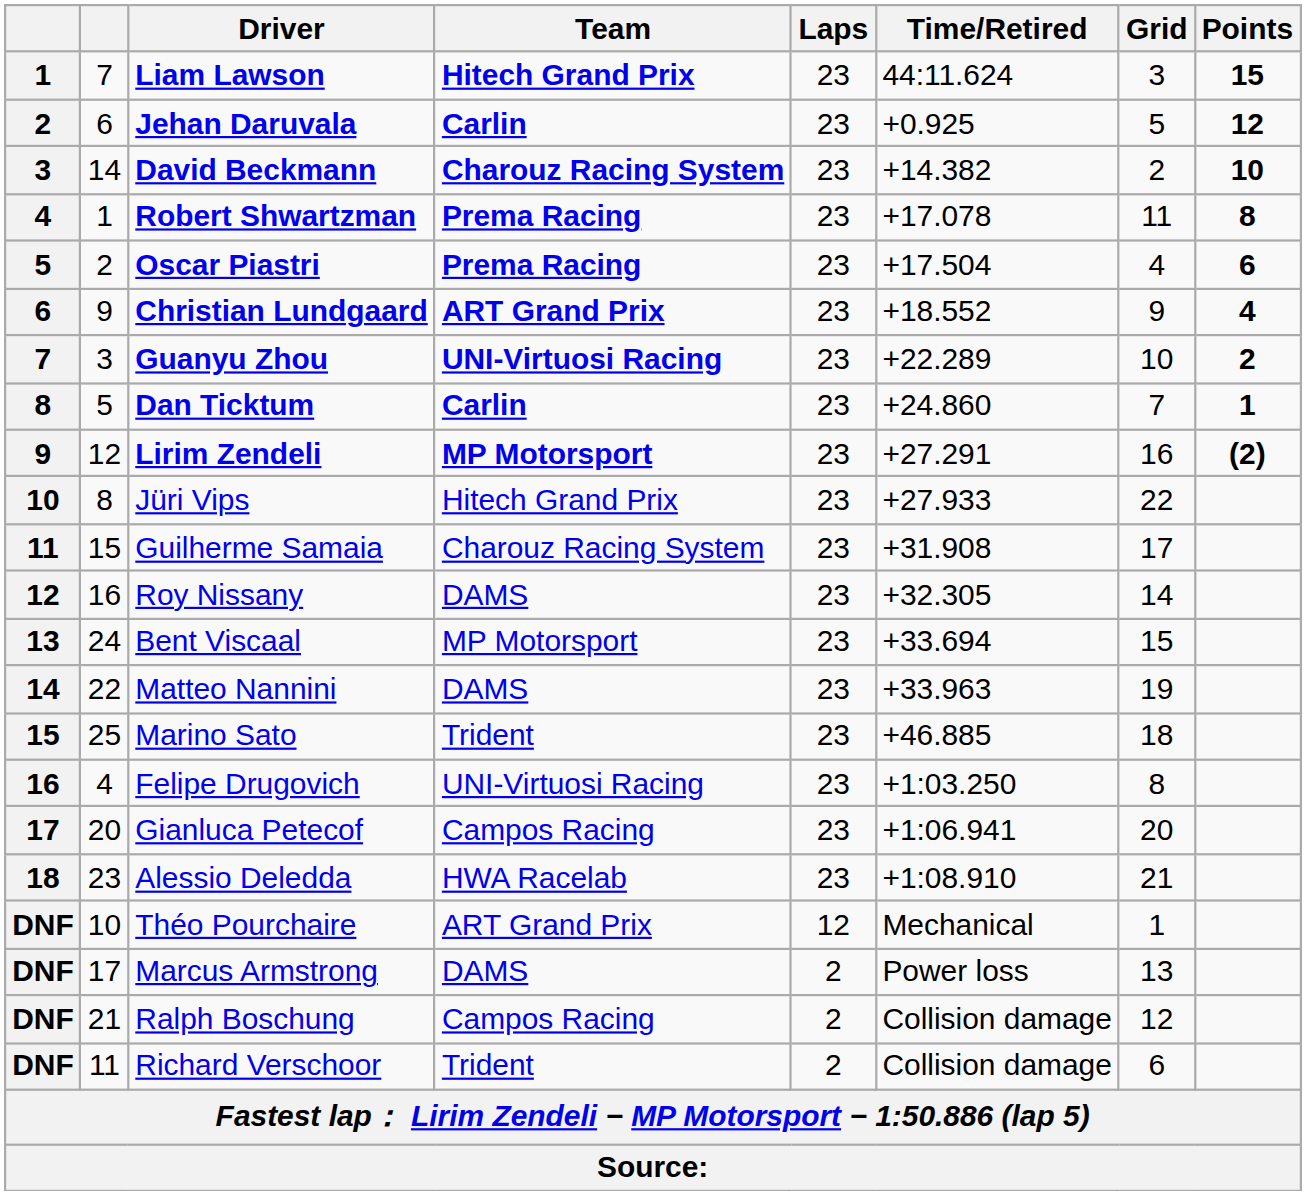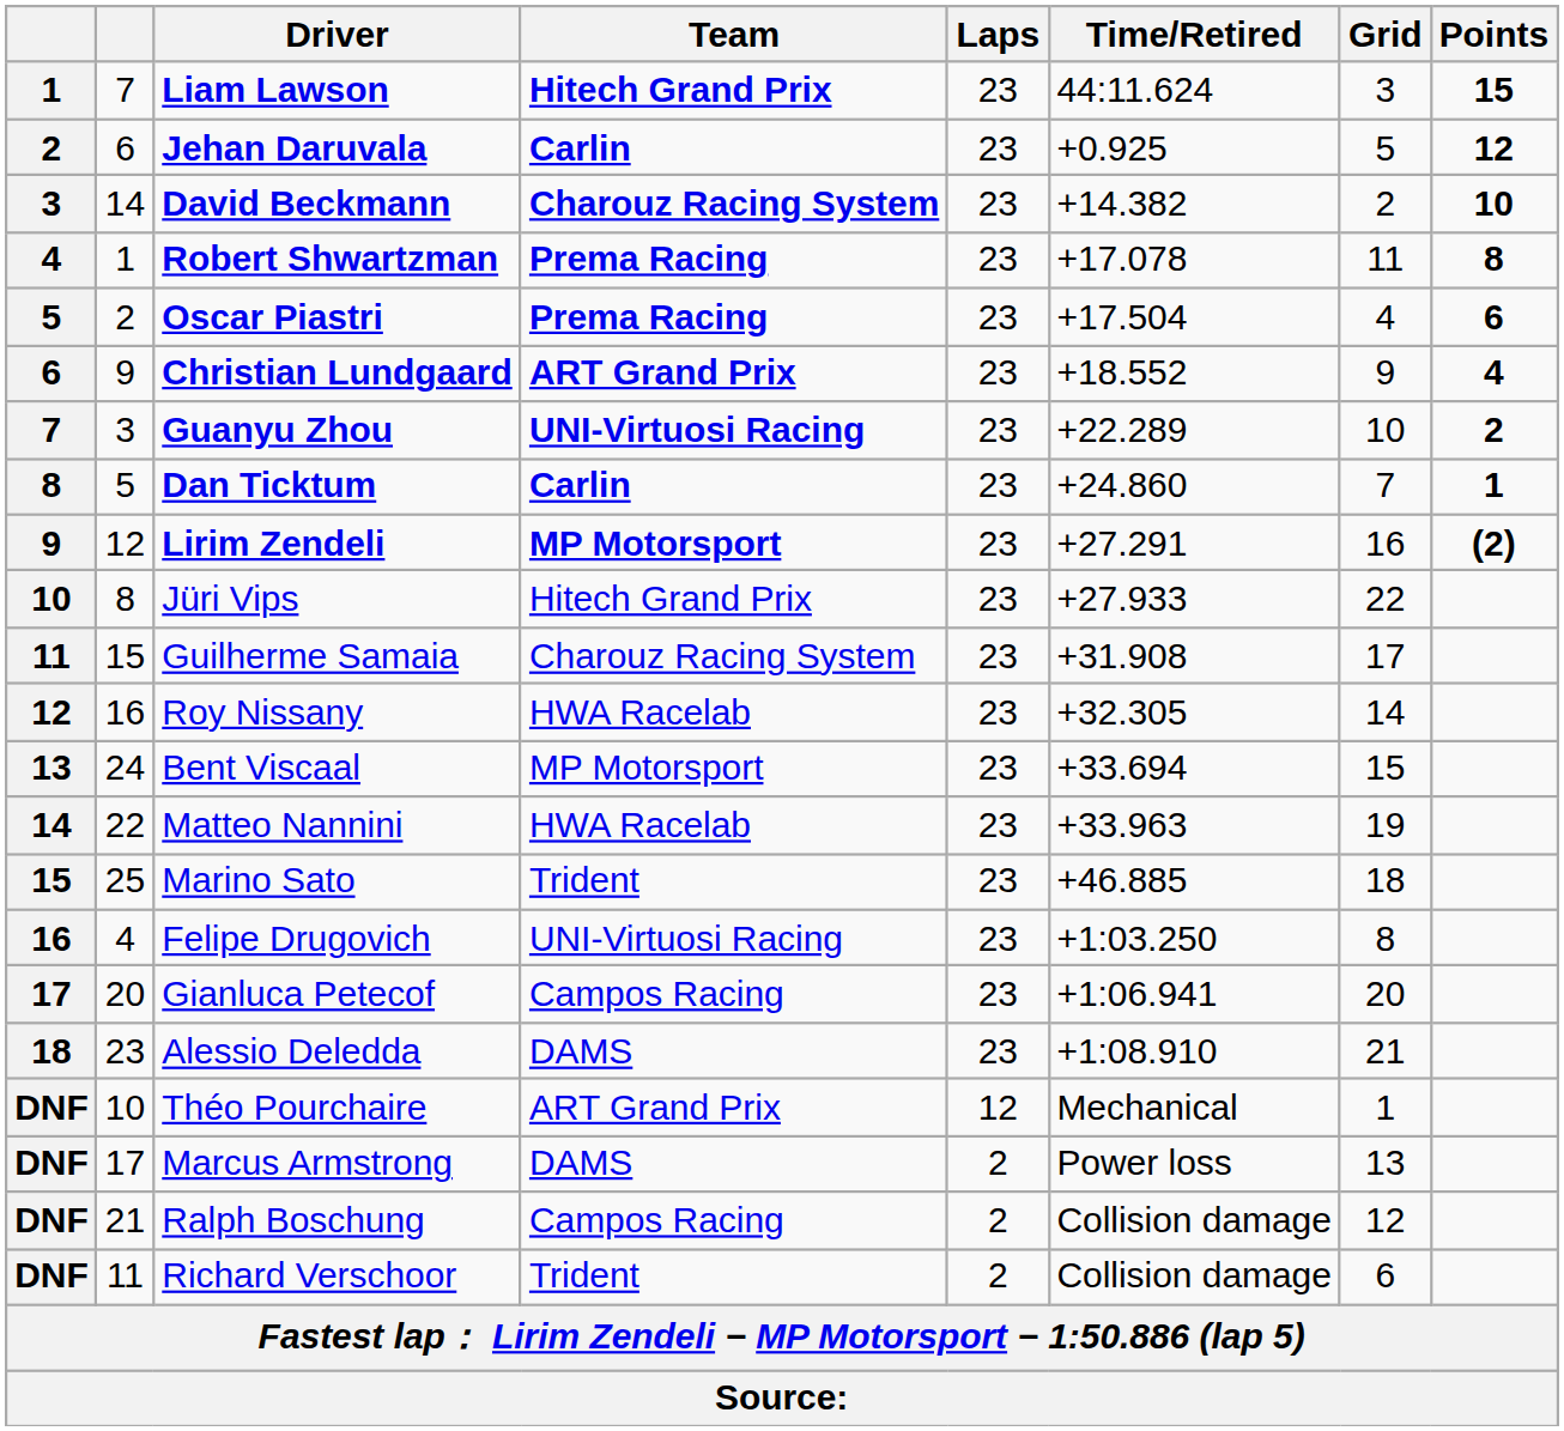 <table class="wikitable" style="font-size: 85%;">
 <tr>
 <th></th>
 <th></th>
 <th>Driver</th>
 <th>Team</th>
 <th>Laps</th>
 <th>Time/Retired</th>
 <th>Grid</th>
 <th>Points</th>
 </tr>
 <tr>
 <th>1</th>
 <td align="center">7</td>
 <td> <strong><a href='#'>Liam Lawson</a></strong></td>
 <td><strong><a href='#'>Hitech Grand Prix</a></strong></td>
 <td align="center">23</td>
 <td>44:11.624</td>
 <td align="center">3</td>
 <td align="center"><strong>15</strong></td>
 </tr>
 <tr>
 <th>2</th>
 <td align="center">6</td>
 <td> <strong><a href='#'>Jehan Daruvala</a></strong></td>
 <td><strong><a href='#'>Carlin</a></strong></td>
 <td align="center">23</td>
 <td>+0.925</td>
 <td align="center">5</td>
 <td align="center"><strong>12</strong></td>
 </tr>
 <tr>
 <th>3</th>
 <td align="center">14</td>
 <td> <strong><a href='#'>David Beckmann</a></strong></td>
 <td><strong><a href='#'>Charouz Racing System</a></strong></td>
 <td align="center">23</td>
 <td>+14.382</td>
 <td align="center">2</td>
 <td align="center"><strong>10</strong></td>
 </tr>
 <tr>
 <th>4</th>
 <td align="center">1</td>
 <td> <strong><a href='#'>Robert Shwartzman</a></strong></td>
 <td><strong><a href='#'>Prema Racing</a></strong></td>
 <td align="center">23</td>
 <td>+17.078</td>
 <td align="center">11</td>
 <td align="center"><strong>8</strong></td>
 </tr>
 <tr>
 <th>5</th>
 <td align="center">2</td>
 <td> <strong><a href='#'>Oscar Piastri</a></strong></td>
 <td><strong><a href='#'>Prema Racing</a></strong></td>
 <td align="center">23</td>
 <td>+17.504</td>
 <td align="center">4</td>
 <td align="center"><strong>6</strong></td>
 </tr>
 <tr>
 <th>6</th>
 <td align="center">9</td>
 <td> <strong><a href='#'>Christian Lundgaard</a></strong></td>
 <td><strong><a href='#'>ART Grand Prix</a></strong></td>
 <td align="center">23</td>
 <td>+18.552</td>
 <td align="center">9</td>
 <td align="center"><strong>4</strong></td>
 </tr>
 <tr>
 <th>7</th>
 <td align="center">3</td>
 <td> <strong><a href='#'>Guanyu Zhou</a></strong></td>
 <td><strong><a href='#'>UNI-Virtuosi Racing</a></strong></td>
 <td align="center">23</td>
 <td>+22.289</td>
 <td align="center">10</td>
 <td align="center"><strong>2</strong></td>
 </tr>
 <tr>
 <th>8</th>
 <td align="center">5</td>
 <td> <strong><a href='#'>Dan Ticktum</a></strong></td>
 <td><strong><a href='#'>Carlin</a></strong></td>
 <td align="center">23</td>
 <td>+24.860</td>
 <td align="center">7</td>
 <td align="center"><strong>1</strong></td>
 </tr>
 <tr>
 <th>9</th>
 <td align="center">12</td>
 <td> <strong><a href='#'>Lirim Zendeli</a></strong></td>
 <td><strong><a href='#'>MP Motorsport</a></strong></td>
 <td align="center">23</td>
 <td>+27.291</td>
 <td align="center">16</td>
 <td align="center"><strong>(2)</strong></td>
 </tr>
 <tr>
 <th>10</th>
 <td align="center">8</td>
 <td> <a href='#'>Jüri Vips</a></td>
 <td><a href='#'>Hitech Grand Prix</a></td>
 <td align="center">23</td>
 <td>+27.933</td>
 <td align="center">22</td>
 <td align="center"></td>
 </tr>
 <tr>
 <th>11</th>
 <td align="center">15</td>
 <td> <a href='#'>Guilherme Samaia</a></td>
 <td><a href='#'>Charouz Racing System</a></td>
 <td align="center">23</td>
 <td>+31.908</td>
 <td align="center">17</td>
 <td align="center"></td>
 </tr>
 <tr>
 <th>12</th>
 <td align="center">16</td>
 <td> <a href='#'>Roy Nissany</a></td>
-<td><a href='#'>DAMS</a></td>
+<td><a href='#'>HWA Racelab</a></td>
 <td align="center">23</td>
 <td>+32.305</td>
 <td align="center">14</td>
 <td align="center"></td>
 </tr>
 <tr>
 <th>13</th>
 <td align="center">24</td>
 <td> <a href='#'>Bent Viscaal</a></td>
 <td><a href='#'>MP Motorsport</a></td>
 <td align="center">23</td>
 <td>+33.694</td>
 <td align="center">15</td>
 <td align="center"></td>
 </tr>
 <tr>
 <th>14</th>
 <td align="center">22</td>
 <td> <a href='#'>Matteo Nannini</a></td>
-<td><a href='#'>DAMS</a></td>
+<td><a href='#'>HWA Racelab</a></td>
 <td align="center">23</td>
 <td>+33.963</td>
 <td align="center">19</td>
 <td align="center"></td>
 </tr>
 <tr>
 <th>15</th>
 <td align="center">25</td>
 <td> <a href='#'>Marino Sato</a></td>
 <td><a href='#'>Trident</a></td>
 <td align="center">23</td>
 <td>+46.885</td>
 <td align="center">18</td>
 <td align="center"></td>
 </tr>
 <tr>
 <th>16</th>
 <td align="center">4</td>
 <td> <a href='#'>Felipe Drugovich</a></td>
 <td><a href='#'>UNI-Virtuosi Racing</a></td>
 <td align="center">23</td>
 <td>+1:03.250</td>
 <td align="center">8</td>
 <td align="center"></td>
 </tr>
 <tr>
 <th>17</th>
 <td align="center">20</td>
 <td> <a href='#'>Gianluca Petecof</a></td>
 <td><a href='#'>Campos Racing</a></td>
 <td align="center">23</td>
 <td>+1:06.941</td>
 <td align="center">20</td>
 <td align="center"></td>
 </tr>
 <tr>
 <th>18</th>
 <td align="center">23</td>
 <td> <a href='#'>Alessio Deledda</a></td>
-<td><a href='#'>HWA Racelab</a></td>
+<td><a href='#'>DAMS</a></td>
 <td align="center">23</td>
 <td>+1:08.910</td>
 <td align="center">21</td>
 <td align="center"></td>
 </tr>
 <tr>
 <th>DNF</th>
 <td align="center">10</td>
 <td> <a href='#'>Théo Pourchaire</a></td>
 <td><a href='#'>ART Grand Prix</a></td>
 <td align="center">12</td>
 <td>Mechanical</td>
 <td align="center">1</td>
 <td align="center"></td>
 </tr>
 <tr>
 <th>DNF</th>
 <td align="center">17</td>
 <td> <a href='#'>Marcus Armstrong</a></td>
 <td><a href='#'>DAMS</a></td>
 <td align="center">2</td>
 <td>Power loss</td>
 <td align="center">13</td>
 <td align="center"></td>
 </tr>
 <tr>
 <th>DNF</th>
 <td align="center">21</td>
 <td> <a href='#'>Ralph Boschung</a></td>
 <td><a href='#'>Campos Racing</a></td>
 <td align="center">2</td>
 <td>Collision damage</td>
 <td align="center">12</td>
 <td align="center"></td>
 </tr>
 <tr>
 <th>DNF</th>
 <td align="center">11</td>
 <td> <a href='#'>Richard Verschoor</a></td>
 <td><a href='#'>Trident</a></td>
 <td align="center">2</td>
 <td>Collision damage</td>
 <td align="center">6</td>
 <td align="center"></td>
 </tr>
 <tr>
 <th colspan="8" align="center"><em>Fastest lap：  <a href='#'>Lirim Zendeli</a> − <a href='#'>MP Motorsport</a> − 1:50.886 (lap 5)</em></th>
 </tr>
 <tr>
 <th colspan="8">Source:</th>
 </tr>
 </table>
